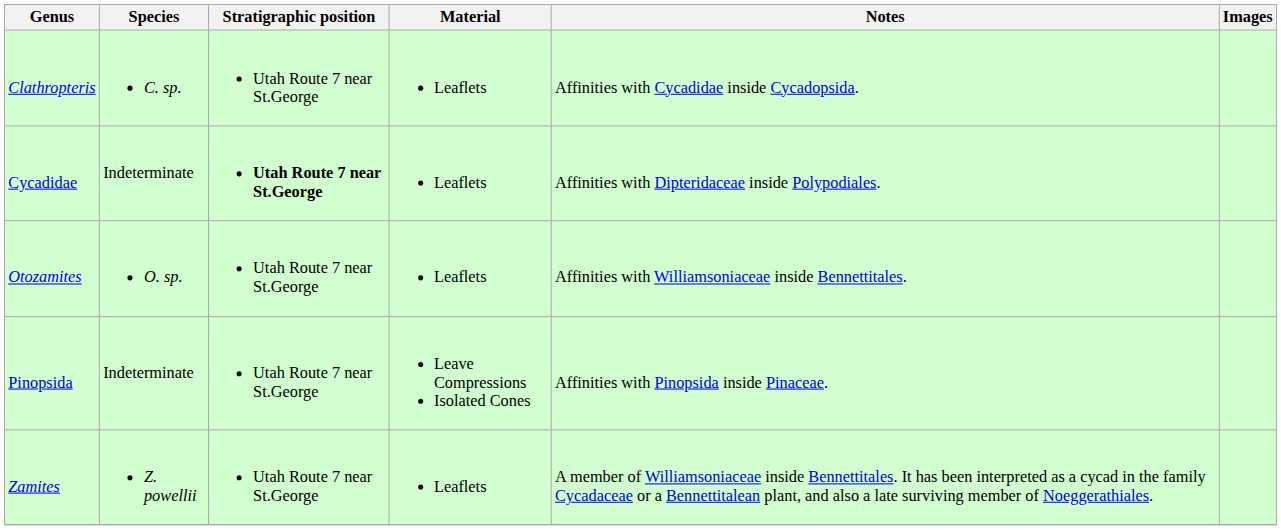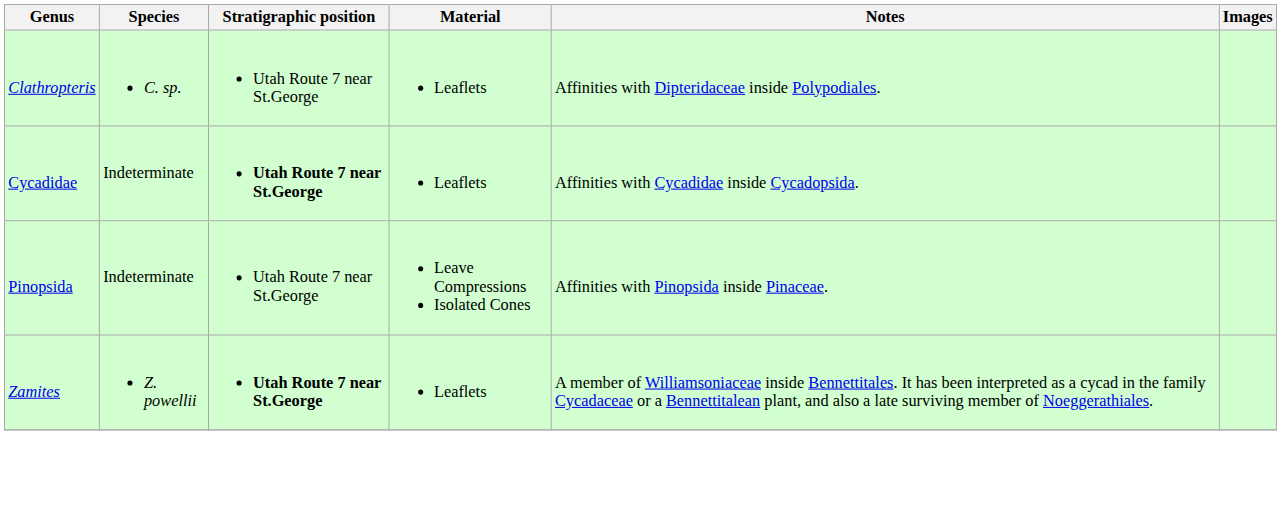 <table class = "wikitable">
 <tr>
 <th>Genus</th>
 <th>Species</th>
 <th>Stratigraphic position</th>
 <th>Material</th>
 <th>Notes</th>
 <th>Images</th>
 </tr>
 <tr>
 <td style="background:#D1FFCF;"><br><em><a href='#'>Clathropteris</a></em></td>
 <td style="background:#D1FFCF;"><br><ul><li><em>C. sp.</em></li></ul></td>
 <td style="background:#D1FFCF;"><br><ul><li>Utah Route 7 near St.George</li></ul></td>
 <td style="background:#D1FFCF;"><br><ul><li>Leaflets</li></ul></td>
-<td style="background:#D1FFCF;"><br>Affinities with <a href='#'>Cycadidae</a> inside <a href='#'>Cycadopsida</a>.</td>
+<td style="background:#D1FFCF;"><br>Affinities with <a href='#'>Dipteridaceae</a> inside <a href='#'>Polypodiales</a>.</td>
 <td style="background:#D1FFCF;"><br></td>
 </tr>
 <tr>
 <td style="background:#D1FFCF;"><br><a href='#'>Cycadidae</a></td>
 <td style="background:#D1FFCF;">Indeterminate</td>
 <td style="background:#D1FFCF;"><strong><br><ul><li>Utah Route 7 near St.George</li></ul></strong></td>
 <td style="background:#D1FFCF;"><br><ul><li>Leaflets</li></ul></td>
-<td style="background:#D1FFCF;"><br>Affinities with <a href='#'>Dipteridaceae</a> inside <a href='#'>Polypodiales</a>.</td>
+<td style="background:#D1FFCF;"><br>Affinities with <a href='#'>Cycadidae</a> inside <a href='#'>Cycadopsida</a>.</td>
 <td style="background:#D1FFCF;"><br></td>
-</tr>
-<tr>
-<td style="background:#D1FFCF;"><br><em><a href='#'>Otozamites</a></em></td>
-<td style="background:#D1FFCF;"><br><ul><li><em>O. sp.</em></li></ul></td>
-<td style="background:#D1FFCF;"><br><ul><li>Utah Route 7 near St.George</li></ul></td>
-<td style="background:#D1FFCF;"><br><ul><li>Leaflets</li></ul></td>
-<td style="background:#D1FFCF;"><br>Affinities with <a href='#'>Williamsoniaceae</a> inside <a href='#'>Bennettitales</a>.</td>
-<td style="background:#D1FFCF;"></td>
 </tr>
 <tr>
 <td style="background:#D1FFCF;"><br><a href='#'>Pinopsida</a></td>
 <td style="background:#D1FFCF;">Indeterminate</td>
 <td style="background:#D1FFCF;"><br><ul><li>Utah Route 7 near St.George</li></ul></td>
 <td style="background:#D1FFCF;"><br><ul><li>Leave Compressions</li><li>Isolated Cones</li></ul></td>
 <td style="background:#D1FFCF;"><br>Affinities with <a href='#'>Pinopsida</a> inside <a href='#'>Pinaceae</a>.</td>
 <td style="background:#D1FFCF;"></td>
 </tr>
 <tr>
 <td style="background:#D1FFCF;"><br><em><a href='#'>Zamites</a></em></td>
 <td style="background:#D1FFCF;"><br><ul><li><em>Z. powellii</em></li></ul></td>
-<td style="background:#D1FFCF;"><br><ul><li>Utah Route 7 near St.George</li></ul></td>
+<td style="background:#D1FFCF;"><strong><br><ul><li>Utah Route 7 near St.George</li></ul></strong></td>
 <td style="background:#D1FFCF;"><br><ul><li>Leaflets</li></ul></td>
 <td style="background:#D1FFCF;"><br>A member of <a href='#'>Williamsoniaceae</a> inside <a href='#'>Bennettitales</a>. It has been interpreted as a cycad in the family <a href='#'>Cycadaceae</a> or a <a href='#'>Bennettitalean</a> plant, and also a late surviving member of <a href='#'>Noeggerathiales</a>.</td>
 <td style="background:#D1FFCF;"><br></td>
 </tr>
 <tr>
 </tr>
 </table>
